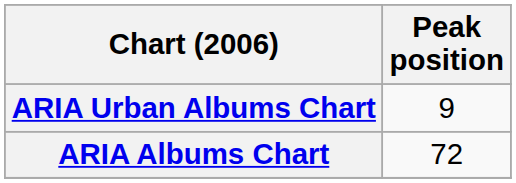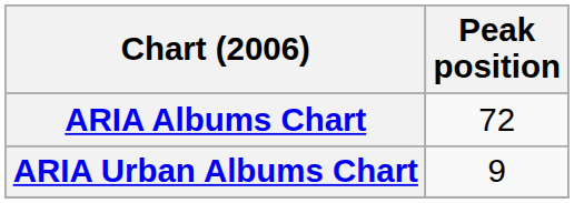 <table class="wikitable sortable plainrowheaders">
 <tr>
 <th scope="col">Chart (2006)</th>
 <th scope="col">Peak<br>position</th>
 </tr>
 <tr>
+<th scope="row"><a href='#'>ARIA Albums Chart</a></th>
+<td style="text-align:center;">72</td>
+</tr>
+<tr>
 <th scope="row"><a href='#'>ARIA Urban Albums Chart</a></th>
 <td style="text-align:center;">9</td>
 </tr>
 <tr>
-<th scope="row"><a href='#'>ARIA Albums Chart</a></th>
-<td style="text-align:center;">72</td>
-</tr>
-<tr>
 </tr>
 </table>
